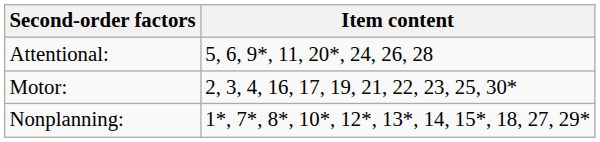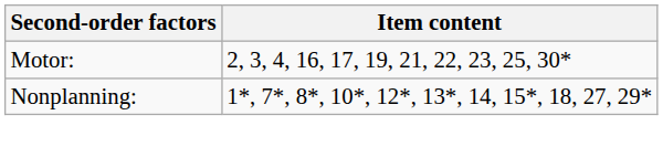 <table class="wikitable">
 <tr>
 <th>Second-order factors</th>
 <th>Item content</th>
-</tr>
-<tr>
-<td>Attentional:</td>
-<td>5, 6, 9*, 11, 20*, 24, 26, 28</td>
 </tr>
 <tr>
 <td>Motor:</td>
 <td>2, 3, 4, 16, 17, 19, 21, 22, 23, 25, 30*</td>
 </tr>
 <tr>
 <td>Nonplanning:</td>
 <td>1*, 7*, 8*, 10*, 12*, 13*, 14, 15*, 18, 27, 29*</td>
 </tr>
 </table>
